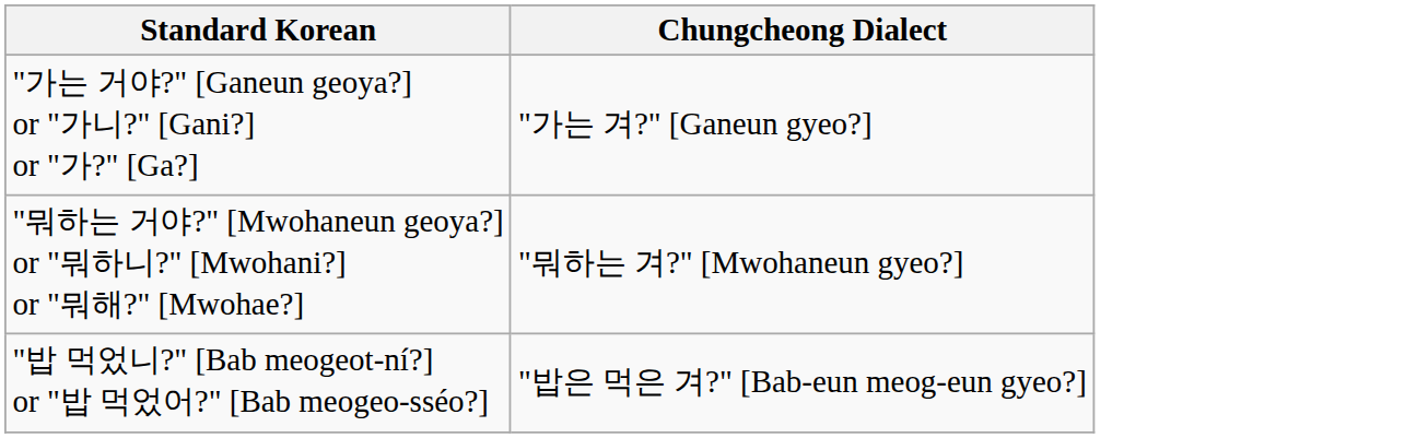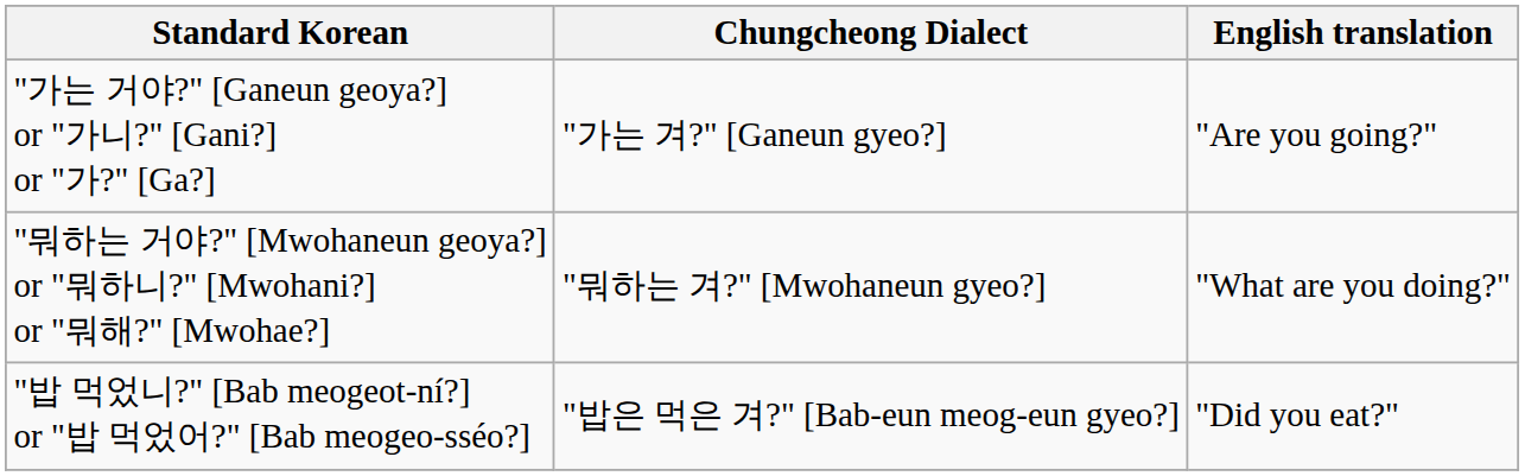 <table class="wikitable">
 <tr>
 <th>Standard Korean</th>
 <th>Chungcheong Dialect</th>
+<th>English translation</th>
 </tr>
 <tr>
 <td>"가는 거야?" [Ganeun geoya?]<br>or "가니?" [Gani?]<br>or "가?" [Ga?]</td>
 <td>"가는 겨?" [Ganeun gyeo?]</td>
+<td>"Are you going?"</td>
 </tr>
 <tr>
 <td>"뭐하는 거야?" [Mwohaneun geoya?]<br>or "뭐하니?" [Mwohani?]<br>or "뭐해?" [Mwohae?]</td>
 <td>"뭐하는 겨?" [Mwohaneun gyeo?]</td>
+<td>"What are you doing?"</td>
 </tr>
 <tr>
 <td>"밥 먹었니?" [Bab meogeot-ní?]<br>or "밥 먹었어?" [Bab meogeo-sséo?]</td>
 <td>"밥은 먹은 겨?" [Bab-eun meog-eun gyeo?]</td>
+<td>"Did you eat?"</td>
 </tr>
 </table>
